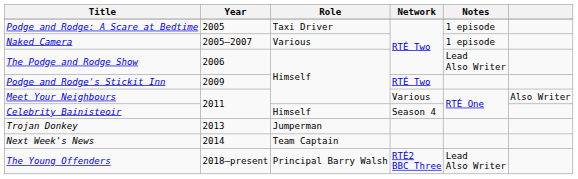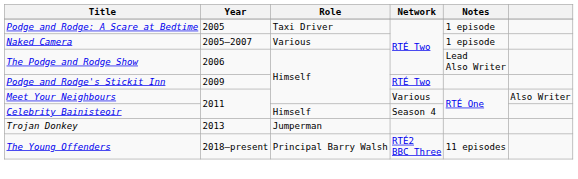 <table class="wikitable plainrowheaders sortable">
 <tr>
 <th scope="col">Title</th>
 <th scope="col">Year</th>
 <th scope="col">Role</th>
 <th scope="col">Network</th>
 <th scope="col" class="unsortable">Notes</th>
 <th scope="col" class="unsortable"></th>
 </tr>
 <tr>
 </tr>
 <tr>
 <td><em><a href='#'>Podge and Rodge: A Scare at Bedtime</a></em></td>
 <td>2005</td>
 <td>Taxi Driver</td>
 <td rowspan=3><a href='#'>RTÉ Two</a></td>
 <td>1 episode</td>
 <td></td>
 </tr>
 <tr>
 <td><em><a href='#'>Naked Camera</a></em></td>
 <td>2005–2007</td>
 <td>Various</td>
 <td>1 episode</td>
 <td></td>
 </tr>
 <tr>
 <td><em><a href='#'>The Podge and Rodge Show</a></em></td>
 <td>2006</td>
 <td rowspan=3>Himself</td>
 <td>Lead <br> Also Writer</td>
 <td></td>
 </tr>
 <tr>
 <td><em><a href='#'>Podge and Rodge's Stickit Inn</a></em></td>
 <td>2009</td>
 <td><a href='#'>RTÉ Two</a></td>
 <td></td>
 <td></td>
 </tr>
 <tr>
 <td><em><a href='#'>Meet Your Neighbours</a></em></td>
 <td rowspan=2>2011</td>
 <td>Various</td>
 <td rowspan=2><a href='#'>RTÉ One</a></td>
 <td>Also Writer</td>
 </tr>
 <tr>
 <td><em><a href='#'>Celebrity Bainisteoir</a></em></td>
 <td>Himself</td>
 <td>Season 4</td>
 <td></td>
 </tr>
 <tr>
 <td><em>Trojan Donkey</em></td>
 <td>2013</td>
 <td>Jumperman</td>
 <td></td>
 <td></td>
 <td></td>
 </tr>
 <tr>
-<td><em>Next Week's News</em></td>
-<td>2014</td>
-<td>Team Captain</td>
-<td></td>
-<td></td>
-<td></td>
-</tr>
-<tr>
 <td><em><a href='#'>The Young Offenders</a></em></td>
 <td>2018–present</td>
 <td>Principal Barry Walsh</td>
 <td><a href='#'>RTÉ2</a> <br> <a href='#'>BBC Three</a></td>
-<td>Lead <br> Also Writer</td>
+<td>11 episodes</td>
 <td></td>
 </tr>
 </table>
